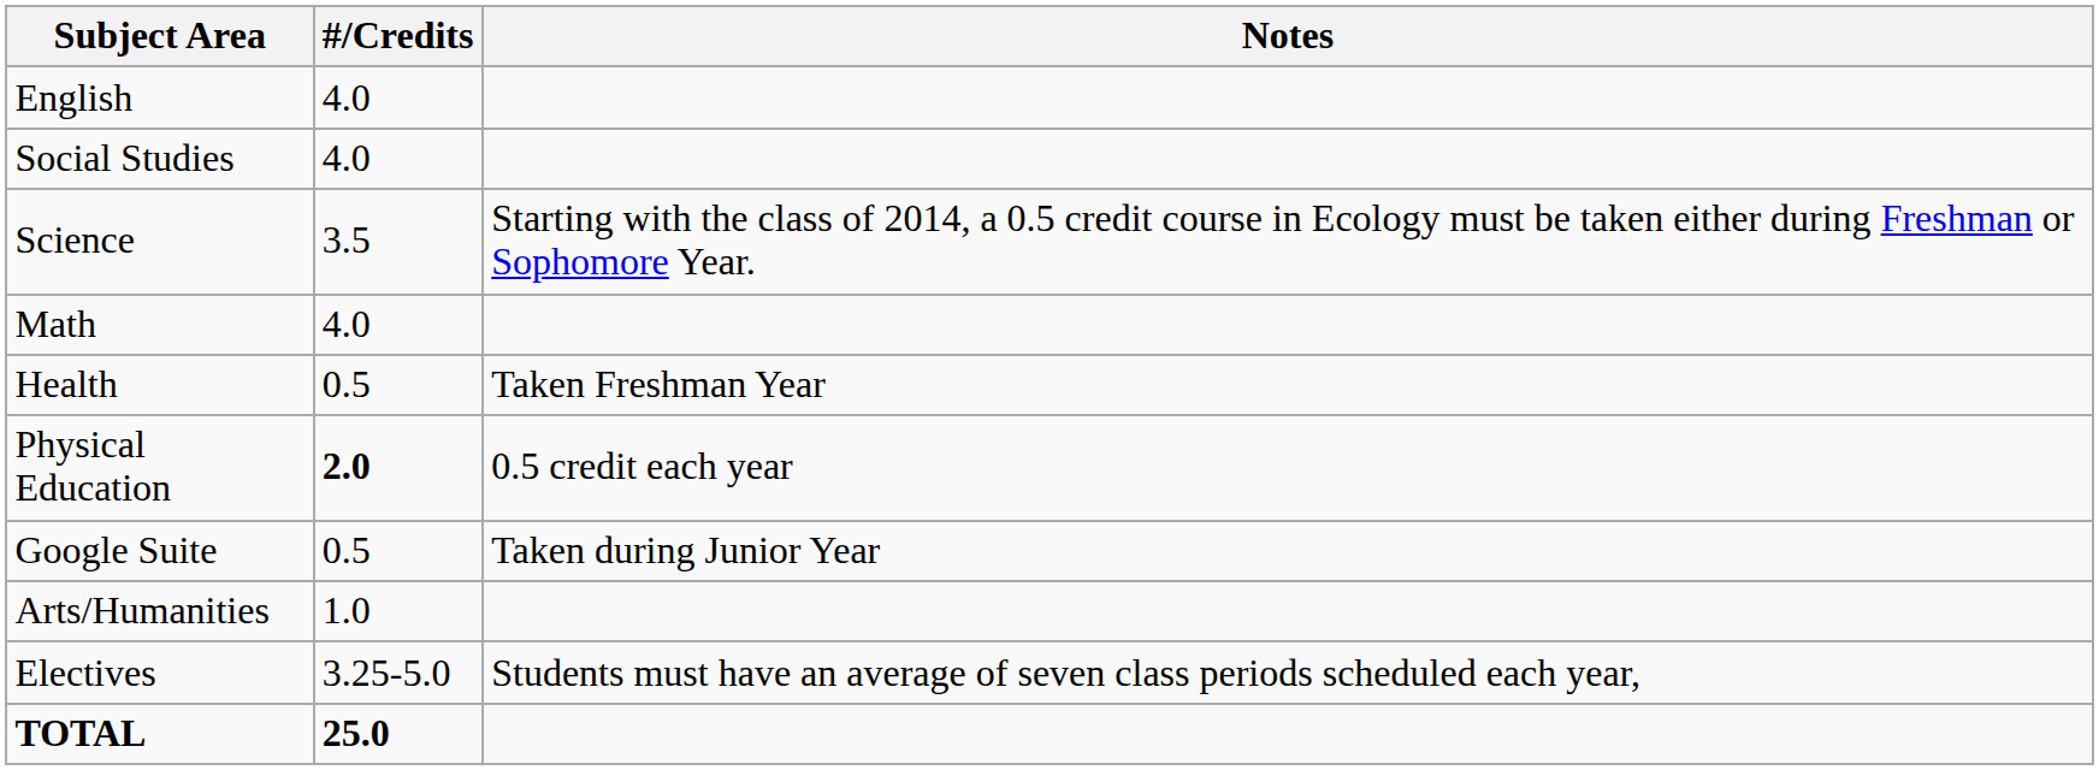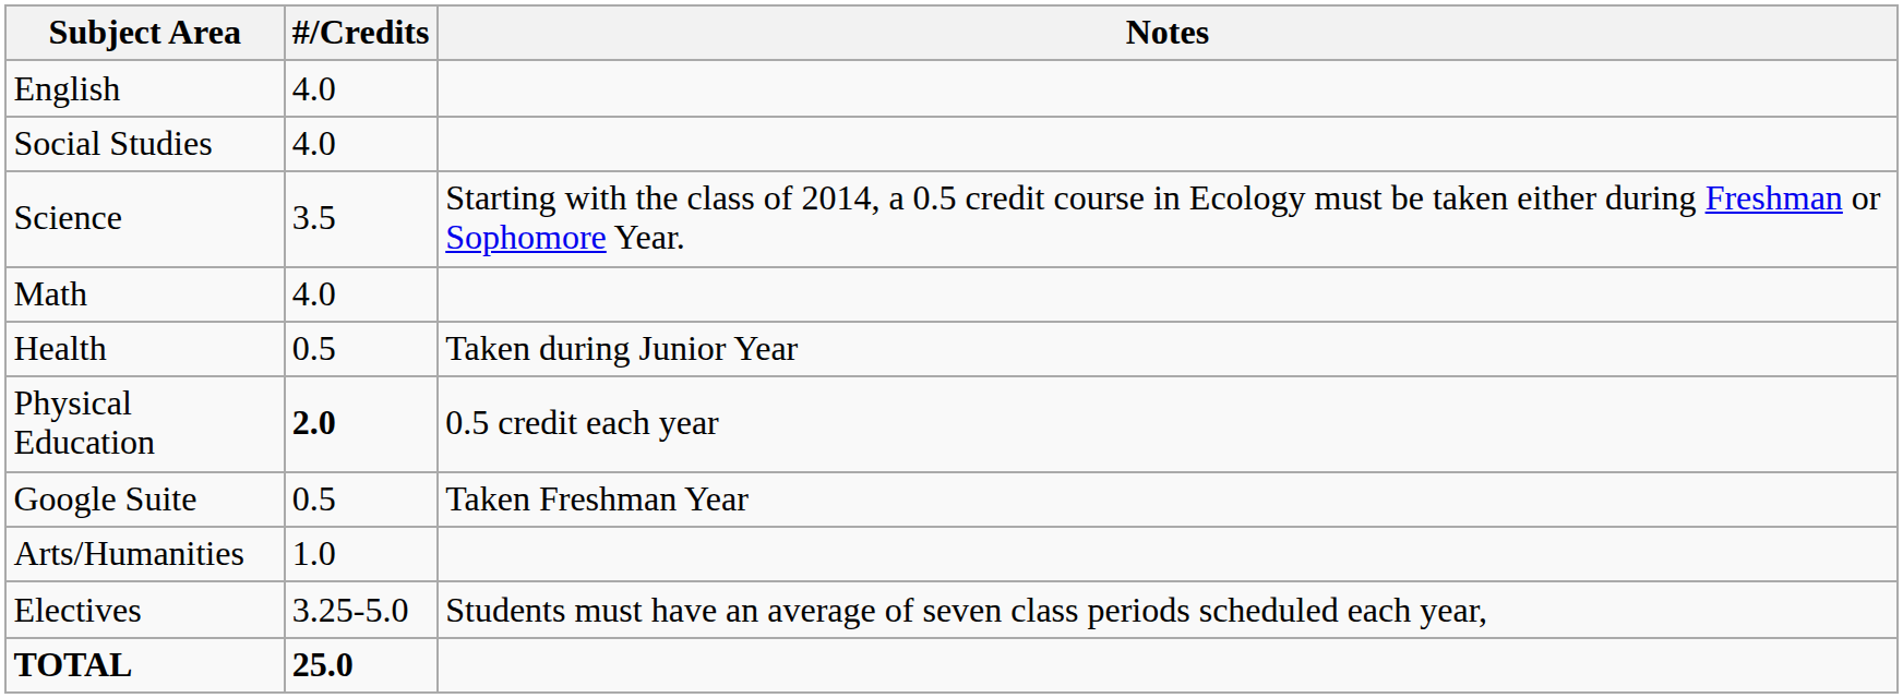 <table class="wikitable">
 <tr>
 <th>Subject Area</th>
 <th>#/Credits</th>
 <th>Notes</th>
 </tr>
 <tr>
 <td>English</td>
 <td>4.0</td>
 <td></td>
 </tr>
 <tr>
 <td>Social Studies</td>
 <td>4.0</td>
 <td></td>
 </tr>
 <tr>
 <td>Science</td>
 <td>3.5</td>
 <td>Starting with the class of 2014, a 0.5 credit course in Ecology must be taken either during <a href='#'>Freshman</a> or <a href='#'>Sophomore</a> Year.</td>
 </tr>
 <tr>
 <td>Math</td>
 <td>4.0</td>
 <td></td>
 </tr>
 <tr>
 <td>Health</td>
 <td>0.5</td>
-<td>Taken Freshman Year</td>
+<td>Taken during Junior Year</td>
 </tr>
 <tr>
 <td>Physical Education</td>
 <td><strong>2.0</strong></td>
 <td>0.5 credit each year</td>
 </tr>
 <tr>
 <td>Google Suite</td>
 <td>0.5</td>
-<td>Taken during Junior Year</td>
+<td>Taken Freshman Year</td>
 </tr>
 <tr>
 <td>Arts/Humanities</td>
 <td>1.0</td>
 <td></td>
 </tr>
 <tr>
 <td>Electives</td>
 <td>3.25-5.0</td>
 <td>Students must have an average of seven class periods scheduled each year,</td>
 </tr>
 <tr>
 </tr>
 <tr>
 <td><strong>TOTAL</strong></td>
 <td><strong>25.0</strong></td>
 </tr>
 </table>
